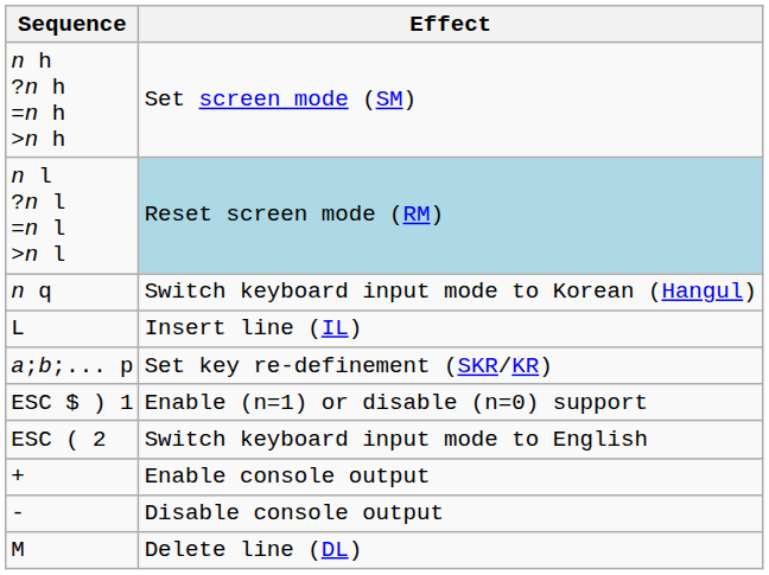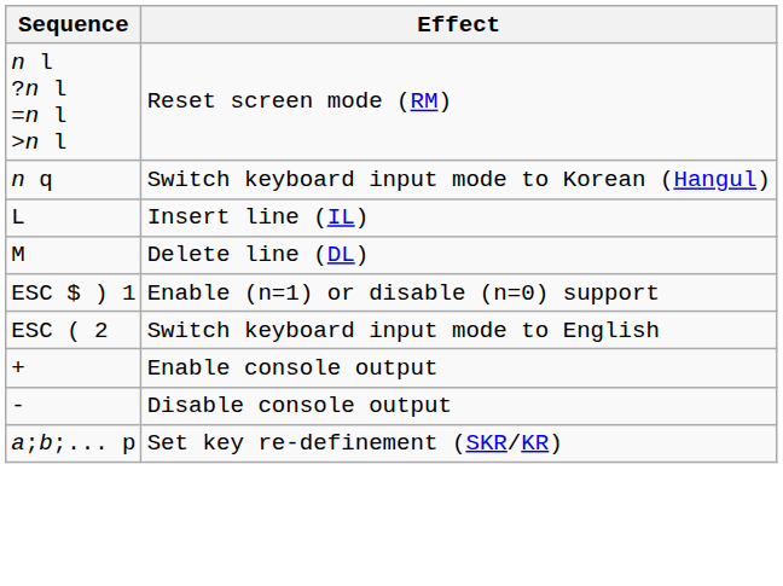 <table class="wikitable">
 <tr>
 <th>Sequence</th>
 <th>Effect</th>
 </tr>
 <tr>
-<td> <em>n</em> h<br> ?<em>n</em> h<br> =<em>n</em> h<br> ><em>n</em> h</td>
-<td>Set <a href='#'>screen mode</a> (<a href='#'>SM</a>)</td>
-</tr>
-<tr>
 <td> <em>n</em> l<br> ?<em>n</em> l<br> =<em>n</em> l<br> ><em>n</em> l</td>
-<td style="background: lightblue;">Reset screen mode (<a href='#'>RM</a>)</td>
+<td>Reset screen mode (<a href='#'>RM</a>)</td>
 </tr>
 <tr>
 <td> <em>n</em> q</td>
 <td>Switch keyboard input mode to Korean (<a href='#'>Hangul</a>)</td>
 </tr>
 <tr>
 <td> L</td>
 <td>Insert line (<a href='#'>IL</a>)</td>
 </tr>
 <tr>
-<td> <em>a</em>;<em>b</em>;... p</td>
-<td>Set key re-definement (<a href='#'>SKR</a>/<a href='#'>KR</a>)</td>
+<td> M</td>
+<td>Delete line (<a href='#'>DL</a>)</td>
 </tr>
 <tr>
 <td>ESC $ ) 1</td>
 <td>Enable (n=1) or disable (n=0)  support</td>
 </tr>
 <tr>
 <td>ESC ( 2</td>
 <td>Switch keyboard input mode to English</td>
 </tr>
 <tr>
 <td> +</td>
 <td>Enable console output</td>
 </tr>
 <tr>
 <td> -</td>
 <td>Disable console output</td>
 </tr>
 <tr>
-<td> M</td>
-<td>Delete line (<a href='#'>DL</a>)</td>
+<td> <em>a</em>;<em>b</em>;... p</td>
+<td>Set key re-definement (<a href='#'>SKR</a>/<a href='#'>KR</a>)</td>
 </tr>
 </table>
